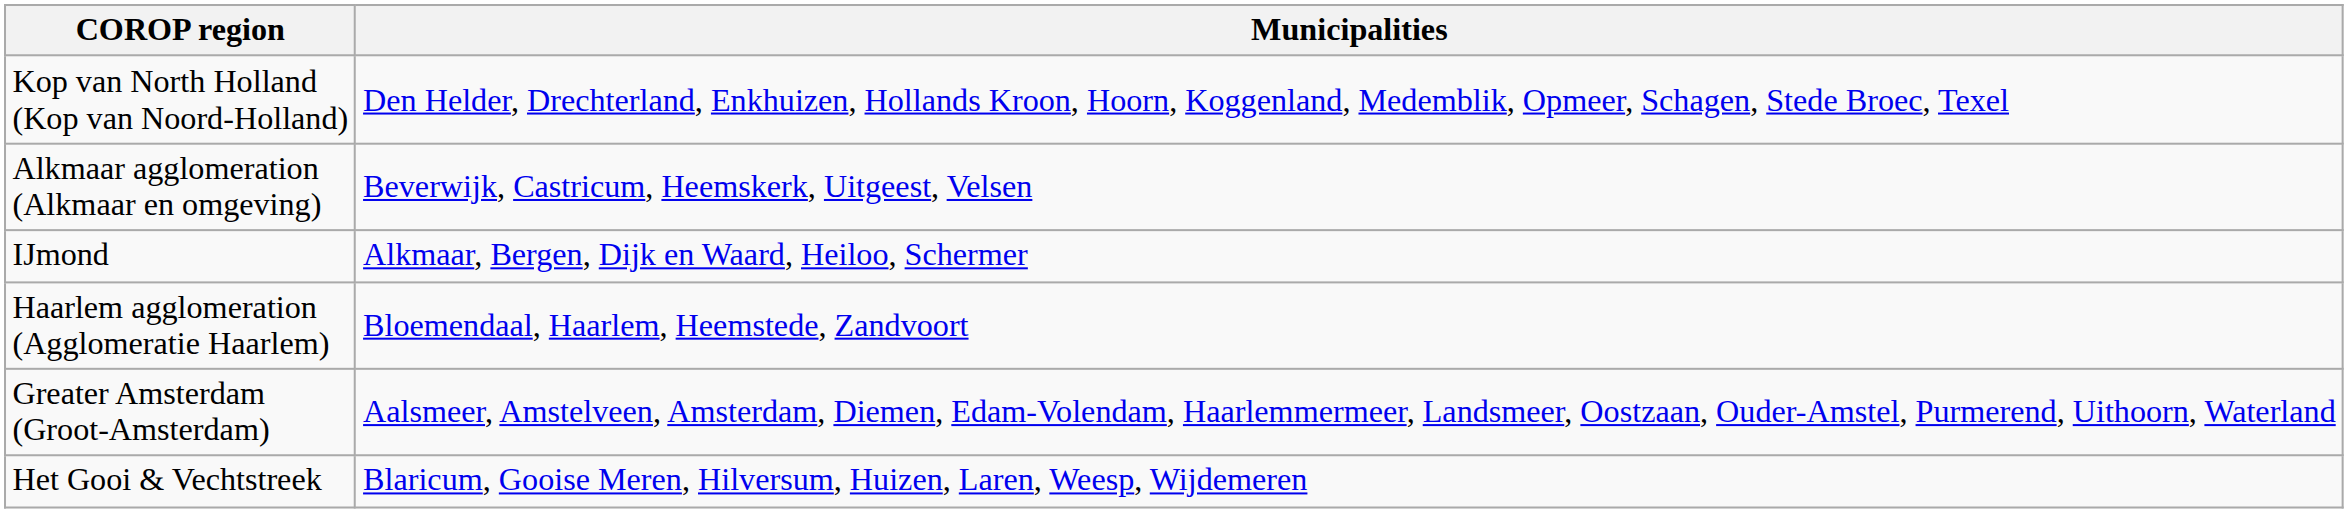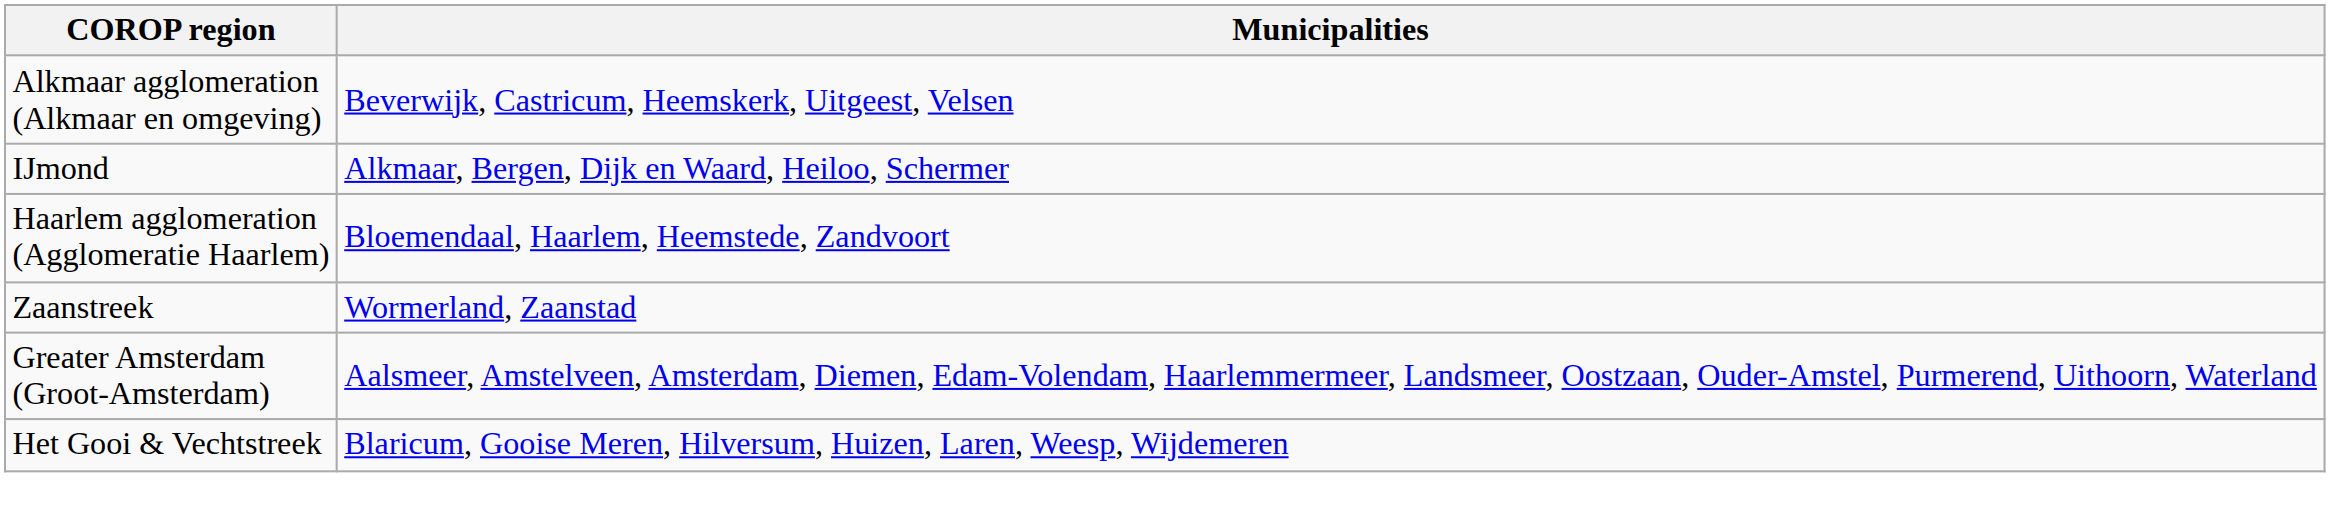 <table class="wikitable sortable">
 <tr>
 <th>COROP region</th>
 <th>Municipalities</th>
-</tr>
-<tr>
-<td>Kop van North Holland<br>(Kop van Noord-Holland)</td>
-<td><a href='#'>Den Helder</a>, <a href='#'>Drechterland</a>, <a href='#'>Enkhuizen</a>, <a href='#'>Hollands Kroon</a>, <a href='#'>Hoorn</a>, <a href='#'>Koggenland</a>, <a href='#'>Medemblik</a>, <a href='#'>Opmeer</a>, <a href='#'>Schagen</a>, <a href='#'>Stede Broec</a>, <a href='#'>Texel</a></td>
 </tr>
 <tr>
 <td>Alkmaar agglomeration<br>(Alkmaar en omgeving)</td>
 <td><a href='#'>Beverwijk</a>, <a href='#'>Castricum</a>, <a href='#'>Heemskerk</a>, <a href='#'>Uitgeest</a>, <a href='#'>Velsen</a></td>
 </tr>
 <tr>
 <td>IJmond</td>
 <td><a href='#'>Alkmaar</a>, <a href='#'>Bergen</a>, <a href='#'>Dijk en Waard</a>, <a href='#'>Heiloo</a>, <a href='#'>Schermer</a></td>
 </tr>
 <tr>
 <td>Haarlem agglomeration<br>(Agglomeratie Haarlem)</td>
 <td><a href='#'>Bloemendaal</a>, <a href='#'>Haarlem</a>, <a href='#'>Heemstede</a>, <a href='#'>Zandvoort</a></td>
 </tr>
 <tr>
+<td>Zaanstreek</td>
+<td><a href='#'>Wormerland</a>, <a href='#'>Zaanstad</a></td>
+</tr>
+<tr>
 <td>Greater Amsterdam<br>(Groot-Amsterdam)</td>
 <td><a href='#'>Aalsmeer</a>, <a href='#'>Amstelveen</a>, <a href='#'>Amsterdam</a>, <a href='#'>Diemen</a>, <a href='#'>Edam-Volendam</a>, <a href='#'>Haarlemmermeer</a>, <a href='#'>Landsmeer</a>, <a href='#'>Oostzaan</a>, <a href='#'>Ouder-Amstel</a>, <a href='#'>Purmerend</a>, <a href='#'>Uithoorn</a>, <a href='#'>Waterland</a></td>
 </tr>
 <tr>
 <td>Het Gooi & Vechtstreek</td>
 <td><a href='#'>Blaricum</a>, <a href='#'>Gooise Meren</a>, <a href='#'>Hilversum</a>, <a href='#'>Huizen</a>, <a href='#'>Laren</a>, <a href='#'>Weesp</a>, <a href='#'>Wijdemeren</a></td>
 </tr>
 </table>
